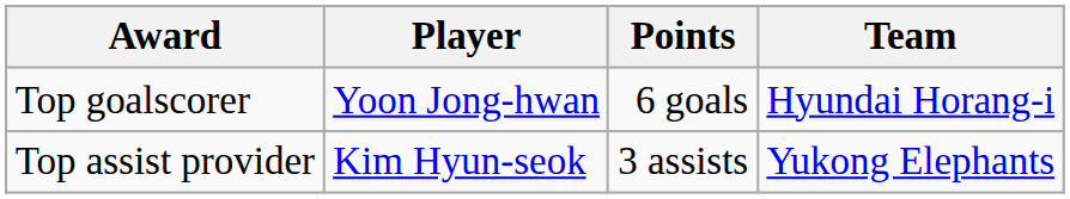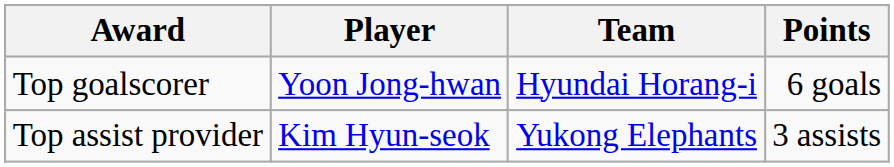 <table class="wikitable">
 <tr>
 <th>Award</th>
 <th>Player</th>
+<th>Team</th>
 <th>Points</th>
-<th>Team</th>
 </tr>
 <tr>
 <td>Top goalscorer</td>
 <td> <a href='#'>Yoon Jong-hwan</a></td>
+<td><a href='#'>Hyundai Horang-i</a></td>
 <td align="right">6 goals</td>
-<td><a href='#'>Hyundai Horang-i</a></td>
 </tr>
 <tr>
 <td>Top assist provider</td>
 <td> <a href='#'>Kim Hyun-seok</a></td>
+<td><a href='#'>Yukong Elephants</a></td>
 <td align="right">3 assists</td>
-<td><a href='#'>Yukong Elephants</a></td>
 </tr>
 </table>
